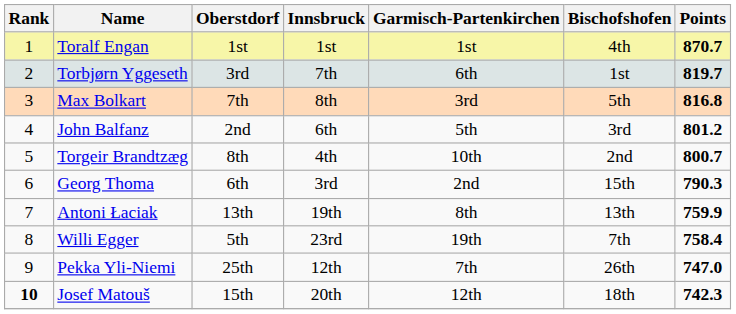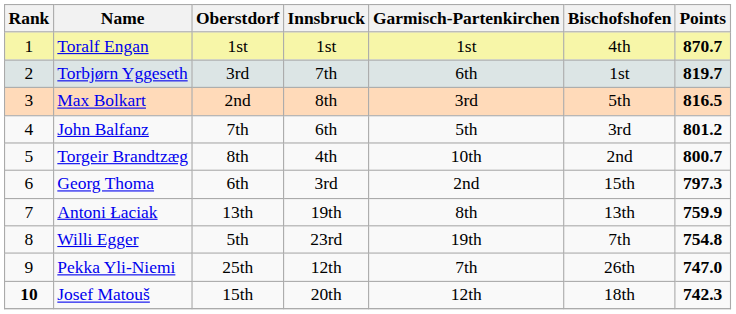 <table class="wikitable sortable">
 <tr>
 <th align=Center>Rank</th>
 <th>Name</th>
 <th>Oberstdorf</th>
 <th>Innsbruck</th>
 <th>Garmisch-Partenkirchen</th>
 <th>Bischofshofen</th>
 <th>Points</th>
 </tr>
 <tr style="background:#F7F6A8">
 <td align=center>1</td>
 <td> <a href='#'>Toralf Engan</a></td>
 <td align=center>1st</td>
 <td align=center>1st</td>
 <td align=center>1st</td>
 <td align=center>4th</td>
 <td align=center><strong>870.7</strong></td>
 </tr>
 <tr style="background: #DCE5E5;">
 <td align=center>2</td>
 <td> <a href='#'>Torbjørn Yggeseth</a></td>
 <td align=center>3rd</td>
 <td align=center>7th</td>
 <td align=center>6th</td>
 <td align=center>1st</td>
 <td align=center><strong>819.7</strong></td>
 </tr>
 <tr style="background: #FFDAB9;">
 <td align=center>3</td>
 <td> <a href='#'>Max Bolkart</a></td>
-<td align=center>7th</td>
+<td align=center>2nd</td>
 <td align=center>8th</td>
 <td align=center>3rd</td>
 <td align=center>5th</td>
-<td align=center><strong>816.8</strong></td>
+<td align=center><strong>816.5</strong></td>
 </tr>
 <tr>
 <td align=center>4</td>
 <td> <a href='#'>John Balfanz</a></td>
-<td align=center>2nd</td>
+<td align=center>7th</td>
 <td align=center>6th</td>
 <td align=center>5th</td>
 <td align=center>3rd</td>
 <td align=center><strong>801.2</strong></td>
 </tr>
 <tr>
 <td align=center>5</td>
 <td> <a href='#'>Torgeir Brandtzæg</a></td>
 <td align=center>8th</td>
 <td align=center>4th</td>
 <td align=center>10th</td>
 <td align=center>2nd</td>
 <td align=center><strong>800.7</strong></td>
 </tr>
 <tr>
 <td align=center>6</td>
 <td> <a href='#'>Georg Thoma</a></td>
 <td align=center>6th</td>
 <td align=center>3rd</td>
 <td align=center>2nd</td>
 <td align=center>15th</td>
-<td align=center><strong>790.3</strong></td>
+<td align=center><strong>797.3</strong></td>
 </tr>
 <tr>
 <td align=center>7</td>
 <td> <a href='#'>Antoni Łaciak</a></td>
 <td align=center>13th</td>
 <td align=center>19th</td>
 <td align=center>8th</td>
 <td align=center>13th</td>
 <td align=center><strong>759.9</strong></td>
 </tr>
 <tr>
 <td align=center>8</td>
 <td> <a href='#'>Willi Egger</a></td>
 <td align=center>5th</td>
 <td align=center>23rd</td>
 <td align=center>19th</td>
 <td align=center>7th</td>
-<td align=center><strong>758.4</strong></td>
+<td align=center><strong>754.8</strong></td>
 </tr>
 <tr>
 <td align=center>9</td>
 <td> <a href='#'>Pekka Yli-Niemi</a></td>
 <td align=center>25th</td>
 <td align=center>12th</td>
 <td align=center>7th</td>
 <td align=center>26th</td>
 <td align=center><strong>747.0</strong></td>
 </tr>
 <tr>
 <td align=center><strong>10</strong></td>
 <td> <a href='#'>Josef Matouš</a></td>
 <td align=center>15th</td>
 <td align=center>20th</td>
 <td align=center>12th</td>
 <td align=center>18th</td>
 <td align=center><strong>742.3</strong></td>
 </tr>
 <tr>
 </tr>
 </table>
